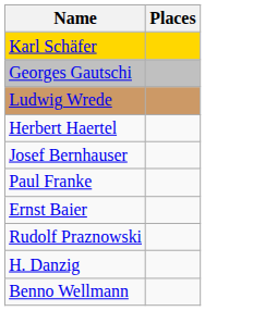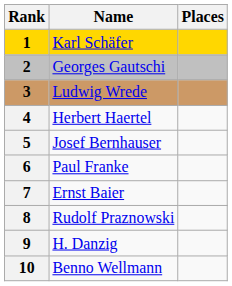 <table class="wikitable">
 <tr>
+<th>Rank</th>
 <th>Name</th>
 <th>Places</th>
 </tr>
 <tr bgcolor="gold">
+<td align="center"><strong>1</strong></td>
 <td> <a href='#'>Karl Schäfer</a></td>
 <td></td>
 </tr>
 <tr bgcolor="silver">
+<td align="center"><strong>2</strong></td>
 <td> <a href='#'>Georges Gautschi</a></td>
 <td></td>
 </tr>
 <tr bgcolor="cc9966">
+<td align="center"><strong>3</strong></td>
 <td> <a href='#'>Ludwig Wrede</a></td>
 <td></td>
 </tr>
 <tr>
+<th>4</th>
 <td> <a href='#'>Herbert Haertel</a></td>
 <td></td>
 </tr>
 <tr>
+<th>5</th>
 <td> <a href='#'>Josef Bernhauser</a></td>
 <td></td>
 </tr>
 <tr>
+<th>6</th>
 <td> <a href='#'>Paul Franke</a></td>
 <td></td>
 </tr>
 <tr>
+<th>7</th>
 <td> <a href='#'>Ernst Baier</a></td>
 <td></td>
 </tr>
 <tr>
+<th>8</th>
 <td> <a href='#'>Rudolf Praznowski</a></td>
 <td></td>
 </tr>
 <tr>
+<th>9</th>
 <td> <a href='#'>H. Danzig</a></td>
 <td></td>
 </tr>
 <tr>
+<th>10</th>
 <td> <a href='#'>Benno Wellmann</a></td>
 <td></td>
 </tr>
 </table>
